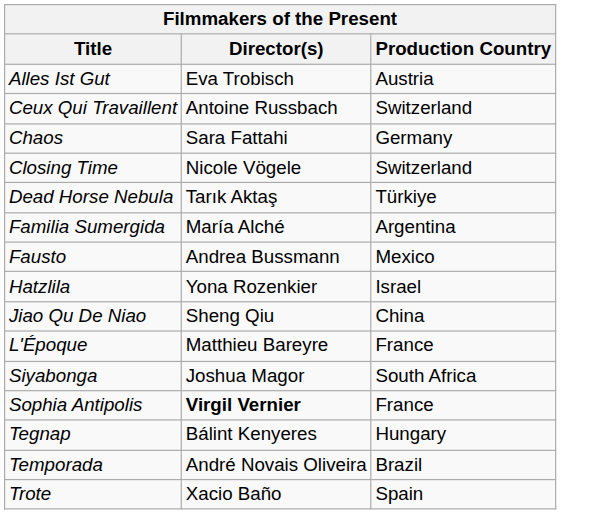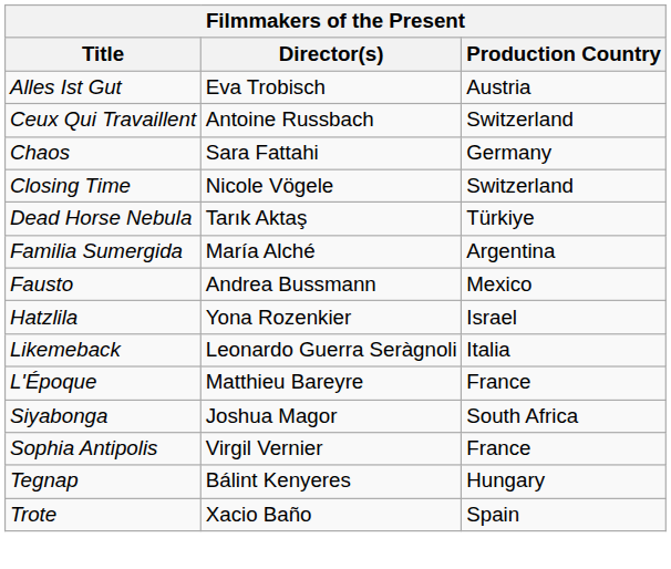 <table class="wikitable">
 <tr>
 <th colspan="3">Filmmakers of the Present</th>
 </tr>
 <tr>
 <th>Title</th>
 <th>Director(s)</th>
 <th>Production Country</th>
 </tr>
 <tr>
 <td><em>Alles Ist Gut</em></td>
 <td>Eva Trobisch</td>
 <td>Austria</td>
 </tr>
 <tr>
 <td><em>Ceux Qui Travaillent</em></td>
 <td>Antoine Russbach</td>
 <td>Switzerland</td>
 </tr>
 <tr>
 <td><em>Chaos</em></td>
 <td>Sara Fattahi</td>
 <td>Germany</td>
 </tr>
 <tr>
 <td><em>Closing Time</em></td>
 <td>Nicole Vögele</td>
 <td>Switzerland</td>
 </tr>
 <tr>
 <td><em>Dead Horse Nebula</em></td>
 <td>Tarık Aktaş</td>
 <td>Türkiye</td>
 </tr>
 <tr>
 <td><em>Familia Sumergida</em></td>
 <td>María Alché</td>
 <td>Argentina</td>
 </tr>
 <tr>
 <td><em>Fausto</em></td>
 <td>Andrea Bussmann</td>
 <td>Mexico</td>
 </tr>
 <tr>
 <td><em>Hatzlila</em></td>
 <td>Yona Rozenkier</td>
 <td>Israel</td>
 </tr>
 <tr>
-<td><em>Jiao Qu De Niao</em></td>
-<td>Sheng Qiu</td>
-<td>China</td>
+<td><em>Likemeback</em></td>
+<td>Leonardo Guerra Seràgnoli</td>
+<td>Italia</td>
 </tr>
 <tr>
 <td><em>L'Époque</em></td>
 <td>Matthieu Bareyre</td>
 <td>France</td>
 </tr>
 <tr>
 <td><em>Siyabonga</em></td>
 <td>Joshua Magor</td>
 <td>South Africa</td>
 </tr>
 <tr>
 <td><em>Sophia Antipolis</em></td>
-<td><strong>Virgil Vernier</strong></td>
+<td>Virgil Vernier</td>
 <td>France</td>
 </tr>
 <tr>
 <td><em>Tegnap</em></td>
 <td>Bálint Kenyeres</td>
 <td>Hungary</td>
 </tr>
 <tr>
-<td><em>Temporada</em></td>
-<td>André Novais Oliveira</td>
-<td>Brazil</td>
-</tr>
-<tr>
 <td><em>Trote</em></td>
 <td>Xacio Baño</td>
 <td>Spain</td>
 </tr>
 </table>
